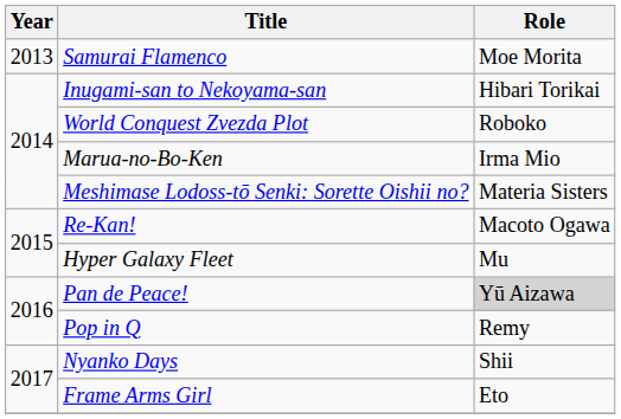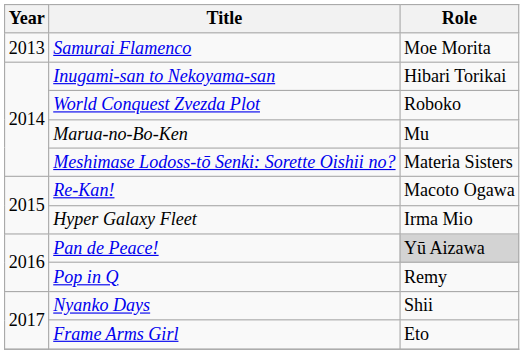 <table class="wikitable">
 <tr>
 <th>Year</th>
 <th>Title</th>
 <th>Role</th>
 </tr>
 <tr>
 <td>2013</td>
 <td><em><a href='#'>Samurai Flamenco</a></em></td>
 <td>Moe Morita</td>
 </tr>
 <tr>
 <td rowspan="4">2014</td>
 <td><em><a href='#'>Inugami-san to Nekoyama-san</a></em></td>
 <td>Hibari Torikai</td>
 </tr>
 <tr>
 <td><em><a href='#'>World Conquest Zvezda Plot</a></em></td>
 <td>Roboko</td>
 </tr>
 <tr>
 <td><em>Marua-no-Bo-Ken</em></td>
-<td>Irma Mio</td>
+<td>Mu</td>
 </tr>
 <tr>
 <td><em><a href='#'>Meshimase Lodoss-tō Senki: Sorette Oishii no?</a></em></td>
 <td>Materia Sisters</td>
 </tr>
 <tr>
 <td rowspan="2">2015</td>
 <td><em><a href='#'>Re-Kan!</a></em></td>
 <td>Macoto Ogawa</td>
 </tr>
 <tr>
 <td><em>Hyper Galaxy Fleet</em></td>
-<td>Mu</td>
+<td>Irma Mio</td>
 </tr>
 <tr>
 <td rowspan="2">2016</td>
 <td><em><a href='#'>Pan de Peace!</a></em></td>
 <td style="background: lightgrey;">Yū Aizawa</td>
 </tr>
 <tr>
 <td><em><a href='#'>Pop in Q</a></em></td>
 <td>Remy</td>
 </tr>
 <tr>
 <td rowspan="2">2017</td>
 <td><em><a href='#'>Nyanko Days</a></em></td>
 <td>Shii</td>
 </tr>
 <tr>
 <td><em><a href='#'>Frame Arms Girl</a></em></td>
 <td>Eto</td>
 </tr>
 <tr>
 </tr>
 </table>
